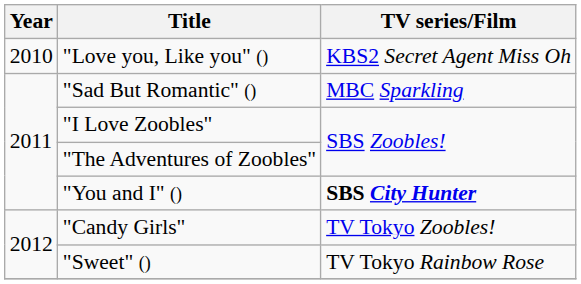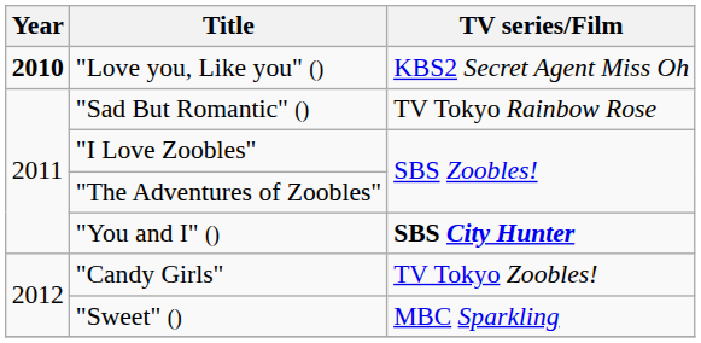 <table class="wikitable">
 <tr>
 <th>Year</th>
 <th>Title</th>
 <th>TV series/Film</th>
 </tr>
 <tr>
-<td rowspan="1">2010</td>
+<td rowspan="1"><strong>2010</strong></td>
 <td>"Love you, Like you" <small>()</small></td>
 <td><a href='#'>KBS2</a> <em>Secret Agent Miss Oh</em></td>
 </tr>
 <tr>
 <td rowspan="4">2011</td>
 <td>"Sad But Romantic" <small>()</small></td>
-<td><a href='#'>MBC</a> <em><a href='#'>Sparkling</a></em></td>
+<td>TV Tokyo <em>Rainbow Rose</em></td>
 </tr>
 <tr>
 <td>"I Love Zoobles"</td>
 <td rowspan="2"><a href='#'>SBS</a> <em><a href='#'>Zoobles!</a></em></td>
 </tr>
 <tr>
 <td>"The Adventures of Zoobles"</td>
 </tr>
 <tr>
 <td>"You and I" <small>()</small></td>
 <td><strong>SBS <em><a href='#'>City Hunter</a></em></strong></td>
 </tr>
 <tr>
 <td rowspan="2">2012</td>
 <td>"Candy Girls"</td>
 <td><a href='#'>TV Tokyo</a> <em>Zoobles!</em></td>
 </tr>
 <tr>
 <td>"Sweet" <small>()</small></td>
-<td>TV Tokyo <em>Rainbow Rose</em></td>
+<td><a href='#'>MBC</a> <em><a href='#'>Sparkling</a></em></td>
 </tr>
 <tr>
 </tr>
 </table>
